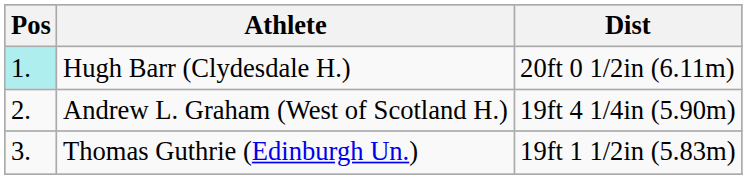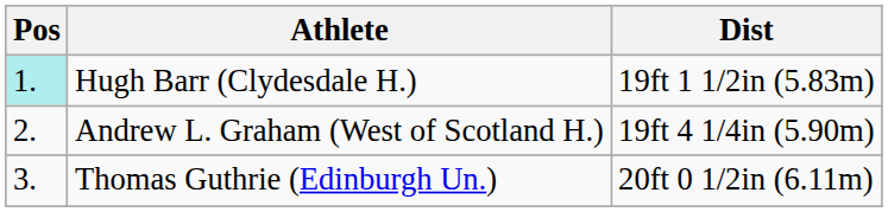 <table class="wikitable">
 <tr>
 <th>Pos</th>
 <th>Athlete</th>
 <th>Dist</th>
 </tr>
 <tr>
 <td style="background: paleturquoise;">1.</td>
 <td>Hugh Barr (Clydesdale H.)</td>
-<td>20ft 0 1/2in (6.11m)</td>
+<td>19ft 1 1/2in (5.83m)</td>
 </tr>
 <tr>
 <td>2.</td>
 <td>Andrew L. Graham (West of Scotland H.)</td>
 <td>19ft 4 1/4in (5.90m)</td>
 </tr>
 <tr>
 <td>3.</td>
 <td>Thomas Guthrie (<a href='#'>Edinburgh Un.</a>)</td>
-<td>19ft 1 1/2in (5.83m)</td>
+<td>20ft 0 1/2in (6.11m)</td>
 </tr>
 </table>
